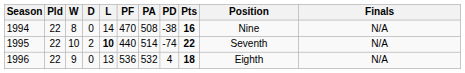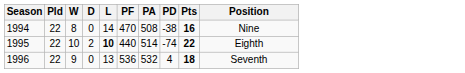 <table class="wikitable" style="text-align:center;">
 <tr>
 <th width=30>Season</th>
 <th width=20 abbr="Played">Pld</th>
 <th width=20 abbr="Won">W</th>
 <th width=20 abbr="Drawn">D</th>
 <th width=20 abbr="Lost">L</th>
 <th width=20 abbr="Points for">PF</th>
 <th width=20 abbr="Points against">PA</th>
 <th width=20 abbr="Points difference">PD</th>
 <th width=20 abbr="Points">Pts</th>
 <th width=150>Position</th>
-<th width=250>Finals</th>
 </tr>
 <tr>
 <td style="text-align:left;">1994</td>
 <td>22</td>
 <td>8</td>
 <td>0</td>
 <td>14</td>
 <td>470</td>
 <td>508</td>
 <td>-38</td>
 <td><strong>16</strong></td>
 <td>Nine</td>
-<td>N/A</td>
 </tr>
 <tr>
 <td style="text-align:left;">1995</td>
 <td>22</td>
 <td>10</td>
 <td>2</td>
 <td><strong>10</strong></td>
 <td>440</td>
 <td>514</td>
 <td>-74</td>
 <td><strong>22</strong></td>
-<td>Seventh</td>
-<td>N/A</td>
+<td>Eighth</td>
 </tr>
 <tr>
 <td style="text-align:left;">1996</td>
 <td>22</td>
 <td>9</td>
 <td>0</td>
 <td>13</td>
 <td>536</td>
 <td>532</td>
 <td>4</td>
 <td><strong>18</strong></td>
-<td>Eighth</td>
-<td>N/A</td>
+<td>Seventh</td>
 </tr>
 </table>
